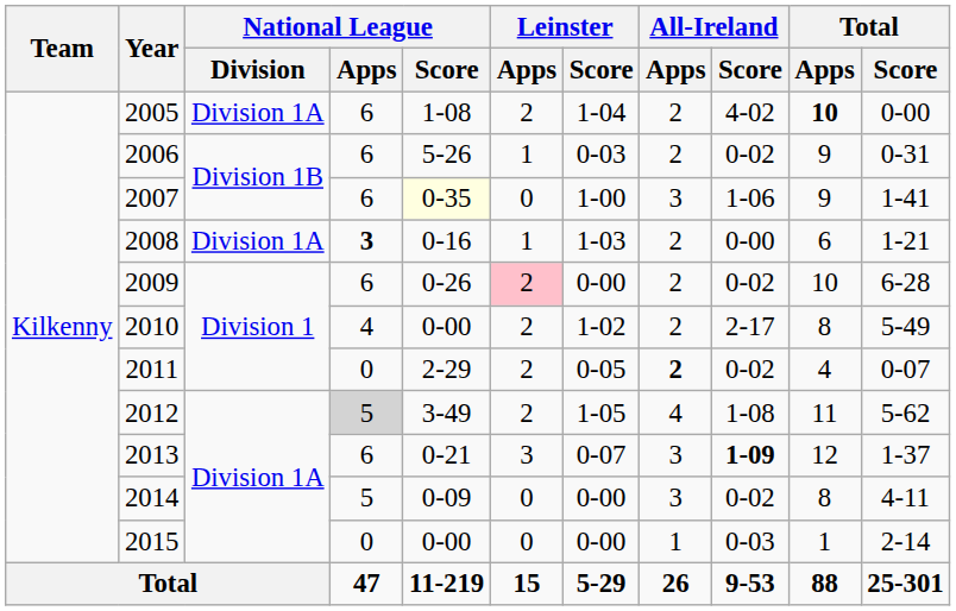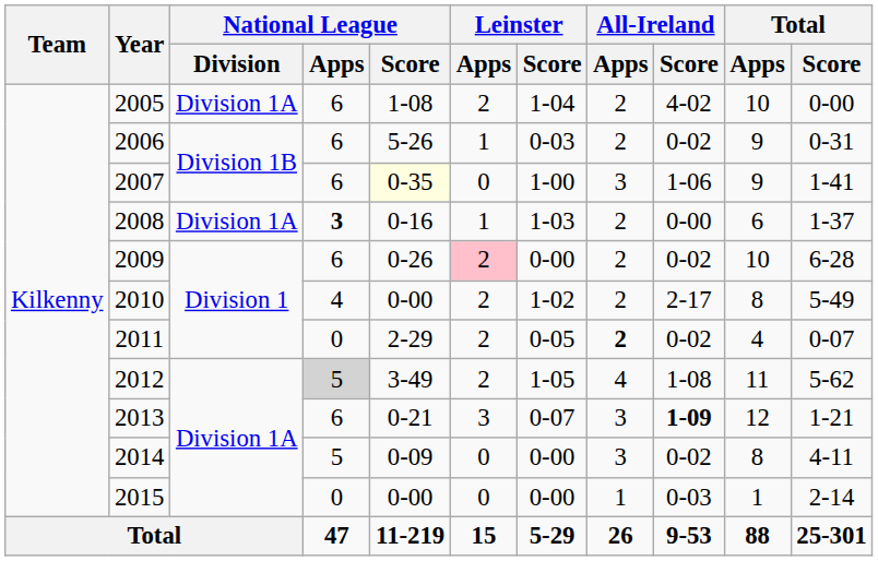 <table class="wikitable" style="text-align:center">
 <tr>
 <th rowspan="2">Team</th>
 <th rowspan="2">Year</th>
 <th colspan="3"><a href='#'>National League</a></th>
 <th colspan="2"><a href='#'>Leinster</a></th>
 <th colspan="2"><a href='#'>All-Ireland</a></th>
 <th colspan="2">Total</th>
 </tr>
 <tr>
 <th>Division</th>
 <th>Apps</th>
 <th>Score</th>
 <th>Apps</th>
 <th>Score</th>
 <th>Apps</th>
 <th>Score</th>
 <th>Apps</th>
 <th>Score</th>
 </tr>
 <tr>
 <td rowspan="11"><a href='#'>Kilkenny</a></td>
 <td>2005</td>
 <td rowspan="1"><a href='#'>Division 1A</a></td>
 <td>6</td>
 <td>1-08</td>
 <td>2</td>
 <td>1-04</td>
 <td>2</td>
 <td>4-02</td>
-<td><strong>10</strong></td>
+<td>10</td>
 <td>0-00</td>
 </tr>
 <tr>
 <td>2006</td>
 <td rowspan="2"><a href='#'>Division 1B</a></td>
 <td>6</td>
 <td>5-26</td>
 <td>1</td>
 <td>0-03</td>
 <td>2</td>
 <td>0-02</td>
 <td>9</td>
 <td>0-31</td>
 </tr>
 <tr>
 <td>2007</td>
 <td>6</td>
 <td style="background: lightyellow;">0-35</td>
 <td>0</td>
 <td>1-00</td>
 <td>3</td>
 <td>1-06</td>
 <td>9</td>
 <td>1-41</td>
 </tr>
 <tr>
 <td>2008</td>
 <td rowspan="1"><a href='#'>Division 1A</a></td>
 <td><strong>3</strong></td>
 <td>0-16</td>
 <td>1</td>
 <td>1-03</td>
 <td>2</td>
 <td>0-00</td>
 <td>6</td>
-<td>1-21</td>
+<td>1-37</td>
 </tr>
 <tr>
 <td>2009</td>
 <td rowspan="3"><a href='#'>Division 1</a></td>
 <td>6</td>
 <td>0-26</td>
 <td style="background: pink;">2</td>
 <td>0-00</td>
 <td>2</td>
 <td>0-02</td>
 <td>10</td>
 <td>6-28</td>
 </tr>
 <tr>
 <td>2010</td>
 <td>4</td>
 <td>0-00</td>
 <td>2</td>
 <td>1-02</td>
 <td>2</td>
 <td>2-17</td>
 <td>8</td>
 <td>5-49</td>
 </tr>
 <tr>
 <td>2011</td>
 <td>0</td>
 <td>2-29</td>
 <td>2</td>
 <td>0-05</td>
 <td><strong>2</strong></td>
 <td>0-02</td>
 <td>4</td>
 <td>0-07</td>
 </tr>
 <tr>
 <td>2012</td>
 <td rowspan="4"><a href='#'>Division 1A</a></td>
 <td style="background: lightgrey;">5</td>
 <td>3-49</td>
 <td>2</td>
 <td>1-05</td>
 <td>4</td>
 <td>1-08</td>
 <td>11</td>
 <td>5-62</td>
 </tr>
 <tr>
 <td>2013</td>
 <td>6</td>
 <td>0-21</td>
 <td>3</td>
 <td>0-07</td>
 <td>3</td>
 <td><strong>1-09</strong></td>
 <td>12</td>
-<td>1-37</td>
+<td>1-21</td>
 </tr>
 <tr>
 <td>2014</td>
 <td>5</td>
 <td>0-09</td>
 <td>0</td>
 <td>0-00</td>
 <td>3</td>
 <td>0-02</td>
 <td>8</td>
 <td>4-11</td>
 </tr>
 <tr>
 <td>2015</td>
 <td>0</td>
 <td>0-00</td>
 <td>0</td>
 <td>0-00</td>
 <td>1</td>
 <td>0-03</td>
 <td>1</td>
 <td>2-14</td>
 </tr>
 <tr>
 <th colspan="3">Total</th>
 <td><strong>47</strong></td>
 <td><strong>11-219</strong></td>
 <td><strong>15</strong></td>
 <td><strong>5-29</strong></td>
 <td><strong>26</strong></td>
 <td><strong>9-53</strong></td>
 <td><strong>88</strong></td>
 <td><strong>25-301</strong></td>
 </tr>
 </table>
